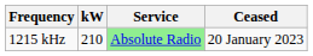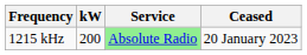 <table class="wikitable sortable">
 <tr>
 <th>Frequency</th>
 <th>kW</th>
 <th>Service</th>
 <th>Ceased</th>
 </tr>
 <tr>
 <td>1215 kHz</td>
-<td>210</td>
+<td>200</td>
 <td style="background: lightgreen;"><a href='#'>Absolute Radio</a></td>
 <td>20 January 2023</td>
 </tr>
 </table>
